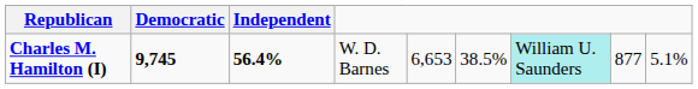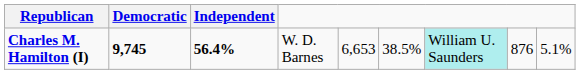 <table class=wikitable>
 <tr>
 <th><a href='#'>Republican</a></th>
 <th><a href='#'>Democratic</a></th>
 <th><a href='#'>Independent</a></th>
 </tr>
 <tr>
 <td><strong><a href='#'>Charles M. Hamilton</a> (I)</strong></td>
 <td><strong>9,745</strong></td>
 <td><strong>56.4%</strong></td>
 <td>W. D. Barnes</td>
 <td>6,653</td>
 <td>38.5%</td>
 <td style="background: paleturquoise;">William U. Saunders</td>
-<td>877</td>
+<td>876</td>
 <td>5.1%</td>
 </tr>
 </table>
